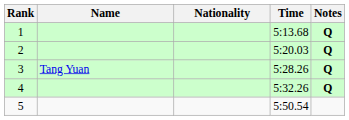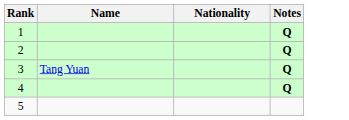 <table class="wikitable sortable" style="text-align:center">
 <tr>
 <th>Rank</th>
 <th style="width:180px">Name</th>
 <th style="width:125px">Nationality</th>
-<th>Time</th>
 <th>Notes</th>
 </tr>
 <tr style="background:#cfc;">
 <td>1</td>
 <td style="text-align:left;"></td>
 <td style="text-align:left;"></td>
-<td>5:13.68</td>
 <td><strong>Q</strong></td>
 </tr>
 <tr style="background:#cfc;">
 <td>2</td>
 <td style="text-align:left;"></td>
 <td style="text-align:left;"></td>
-<td>5:20.03</td>
 <td><strong>Q</strong></td>
 </tr>
 <tr style="background:#cfc;">
 <td>3</td>
 <td style="text-align:left;"><a href='#'>Tang Yuan</a></td>
 <td style="text-align:left;"></td>
-<td>5:28.26</td>
 <td><strong>Q</strong></td>
 </tr>
 <tr style="background:#cfc;">
 <td>4</td>
 <td style="text-align:left;"></td>
 <td style="text-align:left;"></td>
-<td>5:32.26</td>
 <td><strong>Q</strong></td>
 </tr>
 <tr>
 <td>5</td>
 <td style="text-align:left;"></td>
 <td style="text-align:left;"></td>
-<td>5:50.54</td>
 <td></td>
 </tr>
 </table>
